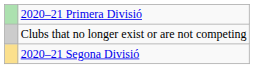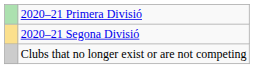 <table class="wikitable" style="text-align:left; font-size:95%;">
 <tr>
 <td style="width:10px; background:#ace1af;"></td>
 <td><a href='#'>2020–21 Primera Divisió</a></td>
 </tr>
 <tr>
+<td style="width:10px; background:#fbe08d;"></td>
+<td><a href='#'>2020–21 Segona Divisió</a></td>
+</tr>
+<tr>
 <td style="width:10px; background:#ccc;"></td>
 <td>Clubs that no longer exist or are not competing</td>
 </tr>
-<tr>
-<td style="width:10px; background:#fbe08d;"></td>
-<td><a href='#'>2020–21 Segona Divisió</a></td>
-</tr>
 </table>
